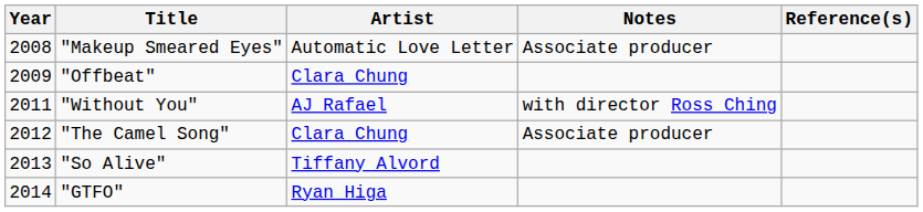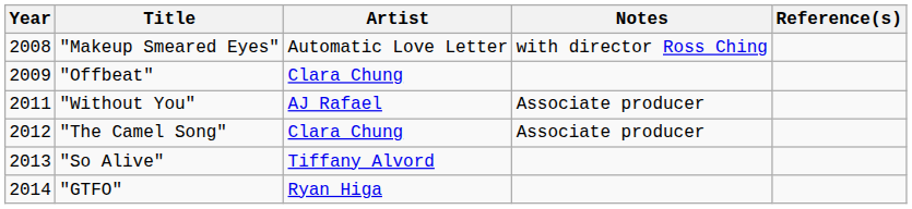 <table class="wikitable">
 <tr>
 <th>Year</th>
 <th>Title</th>
 <th>Artist</th>
 <th>Notes</th>
 <th>Reference(s)</th>
 </tr>
 <tr>
 <td>2008</td>
 <td>"Makeup Smeared Eyes"</td>
 <td>Automatic Love Letter</td>
-<td>Associate producer</td>
+<td>with director <a href='#'>Ross Ching</a></td>
 <td></td>
 </tr>
 <tr>
 <td>2009</td>
 <td>"Offbeat"</td>
 <td><a href='#'>Clara Chung</a></td>
 <td></td>
 <td></td>
 </tr>
 <tr>
 <td>2011</td>
 <td>"Without You"</td>
 <td><a href='#'>AJ Rafael</a></td>
-<td>with director <a href='#'>Ross Ching</a></td>
+<td>Associate producer</td>
 <td></td>
 </tr>
 <tr>
 <td>2012</td>
 <td>"The Camel Song"</td>
 <td><a href='#'>Clara Chung</a></td>
 <td>Associate producer</td>
 <td></td>
 </tr>
 <tr>
 <td>2013</td>
 <td>"So Alive"</td>
 <td><a href='#'>Tiffany Alvord</a></td>
 <td></td>
 <td></td>
 </tr>
 <tr>
 <td>2014</td>
 <td>"GTFO"</td>
 <td><a href='#'>Ryan Higa</a></td>
 <td></td>
 <td></td>
 </tr>
 </table>
